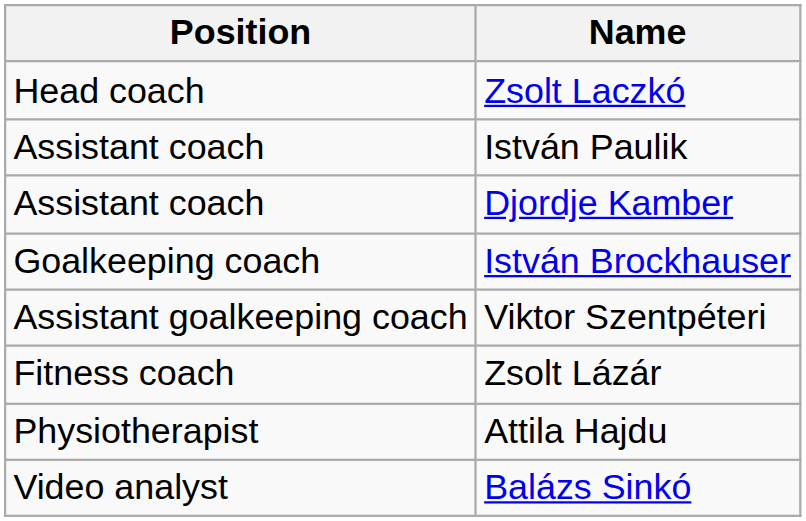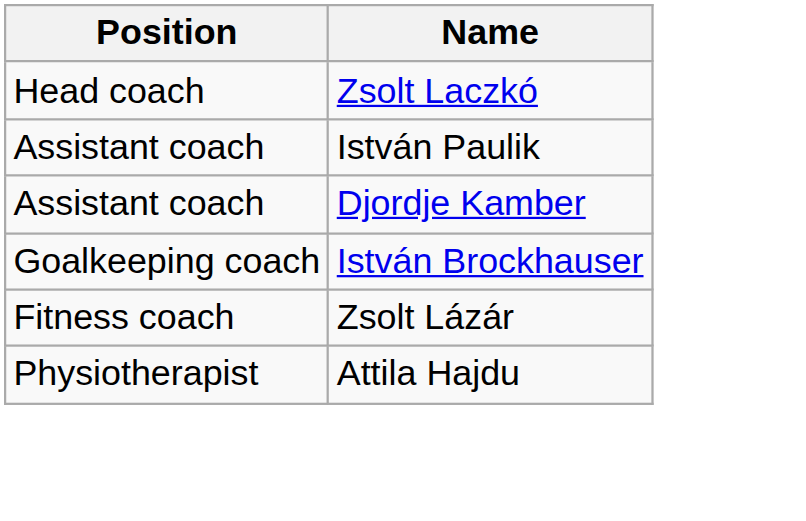 <table class="wikitable">
 <tr>
 <th>Position</th>
 <th>Name</th>
 </tr>
 <tr>
 <td>Head coach</td>
 <td> <a href='#'>Zsolt Laczkó</a></td>
 </tr>
 <tr>
 <td>Assistant coach</td>
 <td> István Paulik</td>
 </tr>
 <tr>
 <td>Assistant coach</td>
 <td>  <a href='#'>Djordje Kamber</a></td>
 </tr>
 <tr>
 <td>Goalkeeping coach</td>
 <td> <a href='#'>István Brockhauser</a></td>
 </tr>
 <tr>
-<td>Assistant goalkeeping coach</td>
-<td> Viktor Szentpéteri</td>
-</tr>
-<tr>
 <td>Fitness coach</td>
 <td> Zsolt Lázár</td>
 </tr>
 <tr>
 <td>Physiotherapist</td>
 <td> Attila Hajdu</td>
 </tr>
-<tr>
-<td>Video analyst</td>
-<td> <a href='#'>Balázs Sinkó</a></td>
-</tr>
 </table>
